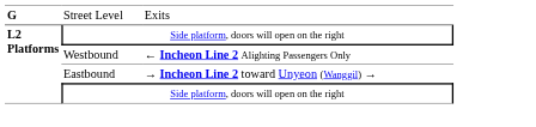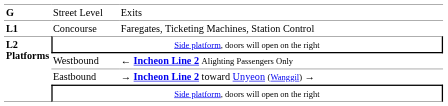 <table table border=0 cellspacing=0 cellpadding=3>
 <tr>
 <td style="border-top:solid 1px gray;border-bottom:solid 1px gray;" width=50 valign=top><strong>G</strong></td>
 <td style="border-top:solid 1px gray;border-bottom:solid 1px gray;" width=100 valign=top>Street Level</td>
 <td style="border-top:solid 1px gray;border-bottom:solid 1px gray;" width=400 valign=top>Exits</td>
+</tr>
+<tr>
+<td style="border-bottom:solid 0 gray;" width=50 valign=top><strong>L1</strong></td>
+<td style="border-bottom:solid 0 gray;" width=100 valign=top>Concourse</td>
+<td style="border-bottom:solid 0 gray;" width=500 valign=top>Faregates, Ticketing Machines, Station Control</td>
 </tr>
 <tr>
 <td style="border-top:solid 1px gray;border-bottom:solid 1px gray;" rowspan=4 valign=top><strong>L2<br>Platforms</strong></td>
 <td style="border-top:solid 1px gray;border-right:solid 2px black;border-left:solid 2px black;border-bottom:solid 2px black;text-align:center;" colspan=2><small><a href='#'>Side platform</a>, doors will open on the right</small></td>
 </tr>
 <tr>
 <td style="border-bottom:solid 1px gray;">Westbound</td>
 <td style="border-bottom:solid 1px gray;">← <a href='#'><span><strong>Incheon Line 2</strong></span></a> <small>Alighting Passengers Only</small></td>
 </tr>
 <tr>
 <td>Eastbound</td>
 <td><span>→</span> <a href='#'><span><strong>Incheon Line 2</strong></span></a> toward <a href='#'>Unyeon</a> <small>(<a href='#'>Wanggil</a>)</small> →</td>
 </tr>
 <tr>
 <td style="border-top:solid 2px black;border-right:solid 2px black;border-left:solid 2px black;border-bottom:solid 1px gray;text-align:center;" colspan=2><small><a href='#'>Side platform</a>, doors will open on the right</small></td>
 </tr>
 </table>
